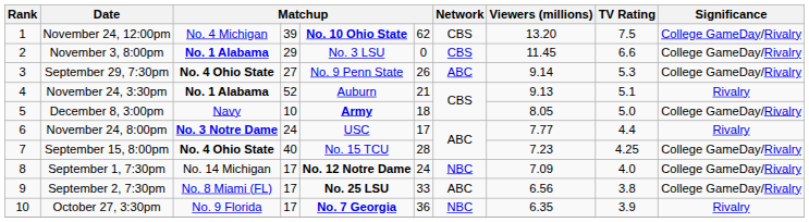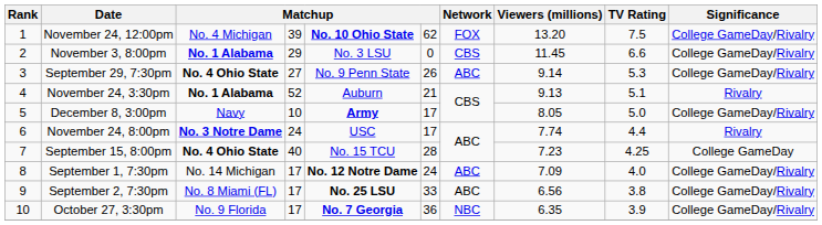 <table class="wikitable" style="text-align:center;">
 <tr>
 <th>Rank</th>
 <th>Date</th>
 <th colspan=4>Matchup</th>
 <th>Network</th>
 <th>Viewers (millions)</th>
 <th>TV Rating</th>
 <th>Significance</th>
 </tr>
 <tr>
 <td>1</td>
 <td>November 24, 12:00pm</td>
 <td><a href='#'>No. 4 Michigan</a></td>
 <td>39</td>
 <td><a href='#'><strong>No. 10 Ohio State</strong></a></td>
 <td>62</td>
-<td>CBS</td>
+<td><a href='#'>FOX</a></td>
 <td>13.20</td>
 <td>7.5</td>
 <td><a href='#'>College GameDay</a>/<a href='#'>Rivalry</a></td>
 </tr>
 <tr>
 <td>2</td>
 <td>November 3, 8:00pm</td>
 <td><strong><a href='#'>No. 1 Alabama</a></strong></td>
 <td>29</td>
 <td><a href='#'>No. 3 LSU</a></td>
 <td>0</td>
 <td><a href='#'>CBS</a></td>
 <td>11.45</td>
 <td>6.6</td>
 <td>College GameDay/<a href='#'>Rivalry</a></td>
 </tr>
 <tr>
 <td>3</td>
 <td>September 29, 7:30pm</td>
 <td><strong>No. 4 Ohio State</strong></td>
 <td>27</td>
 <td><a href='#'>No. 9 Penn State</a></td>
 <td>26</td>
 <td><a href='#'>ABC</a></td>
 <td>9.14</td>
 <td>5.3</td>
 <td>College GameDay/<a href='#'>Rivalry</a></td>
 </tr>
 <tr>
 <td>4</td>
 <td>November 24, 3:30pm</td>
 <td><strong>No. 1 Alabama</strong></td>
 <td>52</td>
 <td><a href='#'>Auburn</a></td>
 <td>21</td>
 <td rowspan="2">CBS</td>
 <td>9.13</td>
 <td>5.1</td>
 <td><a href='#'>Rivalry</a></td>
 </tr>
 <tr>
 <td>5</td>
 <td>December 8, 3:00pm</td>
 <td><a href='#'>Navy</a></td>
 <td>10</td>
 <td><strong><a href='#'>Army</a></strong></td>
-<td>18</td>
+<td>17</td>
 <td>8.05</td>
 <td>5.0</td>
 <td>College GameDay/<a href='#'>Rivalry</a></td>
 </tr>
 <tr>
 <td>6</td>
 <td>November 24, 8:00pm</td>
 <td><strong><a href='#'>No. 3 Notre Dame</a></strong></td>
 <td>24</td>
 <td><a href='#'>USC</a></td>
 <td>17</td>
 <td rowspan="2">ABC</td>
-<td>7.77</td>
+<td>7.74</td>
 <td>4.4</td>
 <td><a href='#'>Rivalry</a></td>
 </tr>
 <tr>
 <td>7</td>
 <td>September 15, 8:00pm</td>
 <td><strong>No. 4 Ohio State</strong></td>
 <td>40</td>
 <td><a href='#'>No. 15 TCU</a></td>
 <td>28</td>
 <td>7.23</td>
 <td>4.25</td>
-<td>College GameDay/<a href='#'>Rivalry</a></td>
+<td>College GameDay</td>
 </tr>
 <tr>
 <td>8</td>
 <td>September 1, 7:30pm</td>
 <td>No. 14 Michigan</td>
 <td>17</td>
 <td><strong>No. 12 Notre Dame</strong></td>
 <td>24</td>
-<td><a href='#'>NBC</a></td>
+<td><a href='#'>ABC</a></td>
 <td>7.09</td>
 <td>4.0</td>
 <td>College GameDay/<a href='#'>Rivalry</a></td>
 </tr>
 <tr>
 <td>9</td>
 <td>September 2, 7:30pm</td>
 <td><a href='#'>No. 8 Miami (FL)</a></td>
 <td>17</td>
 <td><strong>No. 25 LSU</strong></td>
 <td>33</td>
 <td>ABC</td>
 <td>6.56</td>
 <td>3.8</td>
 <td>College GameDay/<a href='#'>Rivalry</a></td>
 </tr>
 <tr>
 <td>10</td>
 <td>October 27, 3:30pm</td>
 <td><a href='#'>No. 9 Florida</a></td>
 <td>17</td>
 <td><strong><a href='#'>No. 7 Georgia</a></strong></td>
 <td>36</td>
 <td><a href='#'>NBC</a></td>
 <td>6.35</td>
 <td>3.9</td>
-<td><a href='#'>Rivalry</a></td>
+<td>College GameDay/<a href='#'>Rivalry</a></td>
 </tr>
 <tr>
 </tr>
 </table>
